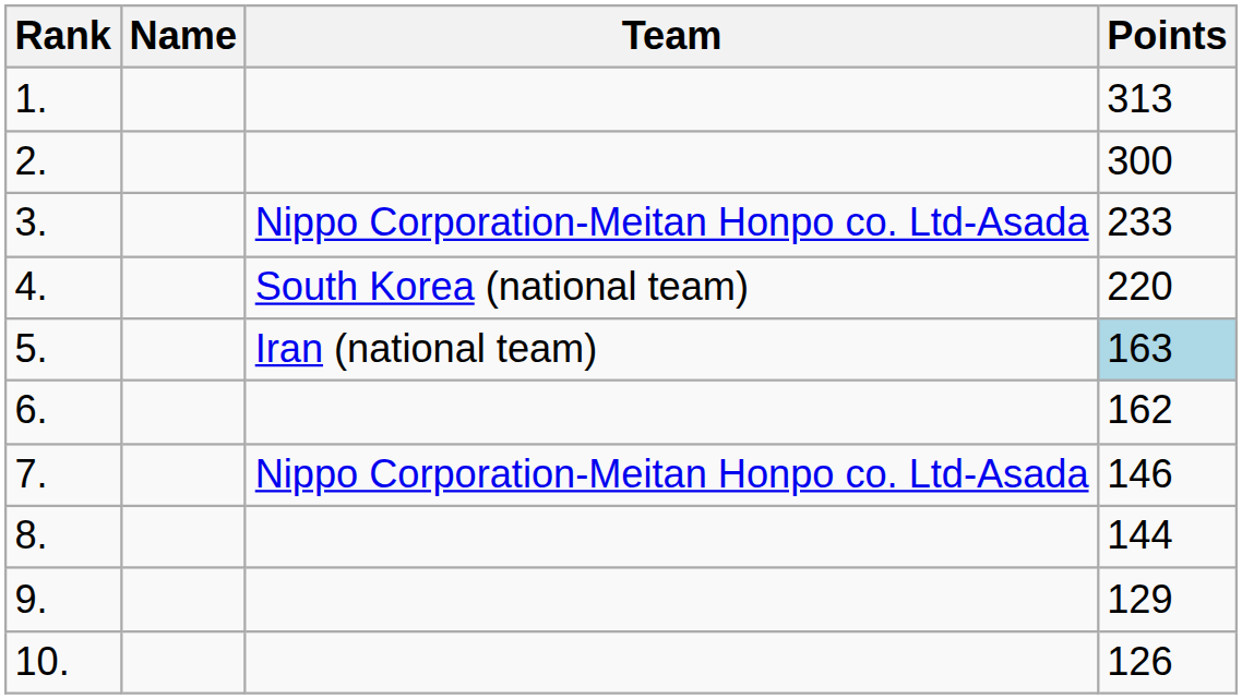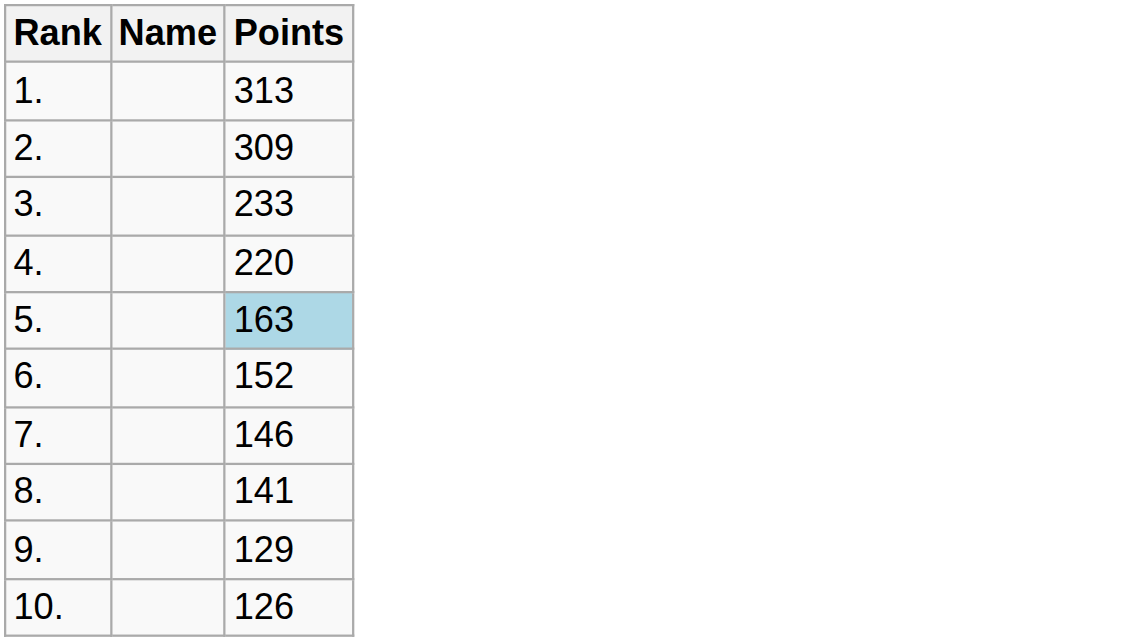 <table class="wikitable sortable">
 <tr>
 <th>Rank</th>
 <th>Name</th>
-<th>Team</th>
 <th>Points</th>
 </tr>
 <tr>
 <td>1.</td>
-<td></td>
 <td></td>
 <td>313</td>
 </tr>
 <tr>
 <td>2.</td>
 <td></td>
-<td></td>
-<td>300</td>
+<td>309</td>
 </tr>
 <tr>
 <td>3.</td>
 <td></td>
-<td><a href='#'>Nippo Corporation-Meitan Honpo co. Ltd-Asada</a></td>
 <td>233</td>
 </tr>
 <tr>
 <td>4.</td>
 <td></td>
-<td><a href='#'>South Korea</a> (national team)</td>
 <td>220</td>
 </tr>
 <tr>
 <td>5.</td>
 <td></td>
-<td><a href='#'>Iran</a> (national team)</td>
 <td style="background: lightblue;">163</td>
 </tr>
 <tr>
 <td>6.</td>
 <td></td>
-<td></td>
-<td>162</td>
+<td>152</td>
 </tr>
 <tr>
 <td>7.</td>
 <td></td>
-<td><a href='#'>Nippo Corporation-Meitan Honpo co. Ltd-Asada</a></td>
 <td>146</td>
 </tr>
 <tr>
 <td>8.</td>
 <td></td>
-<td></td>
-<td>144</td>
+<td>141</td>
 </tr>
 <tr>
 <td>9.</td>
-<td></td>
 <td></td>
 <td>129</td>
 </tr>
 <tr>
 <td>10.</td>
 <td></td>
-<td></td>
 <td>126</td>
 </tr>
 </table>
